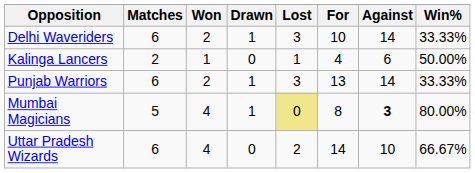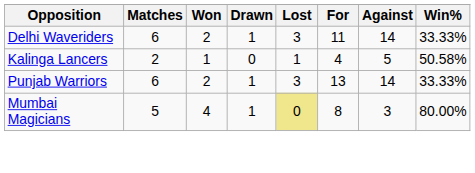 <table class="wikitable sortable" style="text-align:center">
 <tr>
 </tr>
 <tr>
 <th width=130>Opposition</th>
 <th width=40>Matches</th>
 <th width=40>Won</th>
 <th width=40>Drawn</th>
 <th width=40>Lost</th>
 <th width=40>For</th>
 <th width=40>Against</th>
 <th width=40>Win%</th>
 </tr>
 <tr>
 <td align=left><a href='#'>Delhi Waveriders</a></td>
 <td>6</td>
 <td>2</td>
 <td>1</td>
 <td>3</td>
-<td>10</td>
+<td>11</td>
 <td>14</td>
 <td>33.33%</td>
 </tr>
 <tr>
 <td align=left><a href='#'>Kalinga Lancers</a></td>
 <td>2</td>
 <td>1</td>
 <td>0</td>
 <td>1</td>
 <td>4</td>
-<td>6</td>
-<td>50.00%</td>
+<td>5</td>
+<td>50.58%</td>
 </tr>
 <tr>
 <td align=left><a href='#'>Punjab Warriors</a></td>
 <td>6</td>
 <td>2</td>
 <td>1</td>
 <td>3</td>
 <td>13</td>
 <td>14</td>
 <td>33.33%</td>
 </tr>
 <tr>
 <td align=left><a href='#'>Mumbai Magicians</a></td>
 <td>5</td>
 <td>4</td>
 <td>1</td>
 <td style="background: khaki;">0</td>
 <td>8</td>
-<td><strong>3</strong></td>
+<td>3</td>
 <td>80.00%</td>
 </tr>
-<tr>
-<td align=left><a href='#'>Uttar Pradesh Wizards</a></td>
-<td>6</td>
-<td>4</td>
-<td>0</td>
-<td>2</td>
-<td>14</td>
-<td>10</td>
-<td>66.67%</td>
-</tr>
 </table>
